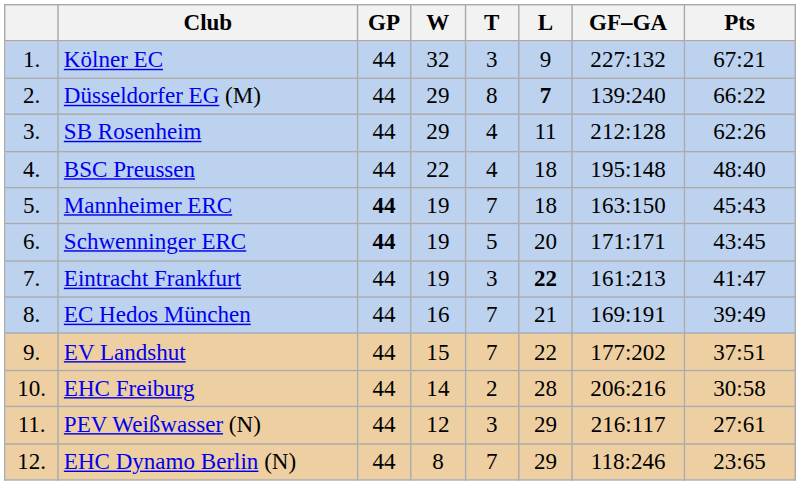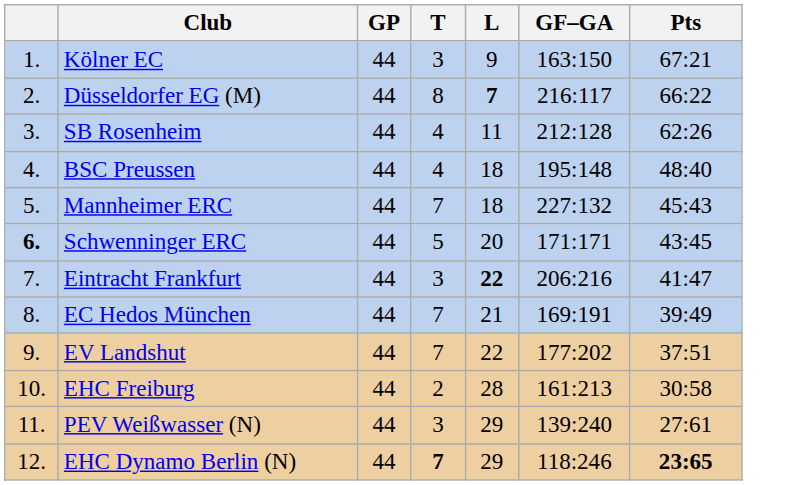 <table class="wikitable">
 <tr>
 <th width="30"></th>
 <th width="200">Club</th>
 <th width="30">GP</th>
-<th width="30">W</th>
 <th width="30">T</th>
 <th width="30">L</th>
 <th width="70">GF–GA</th>
 <th width="70">Pts</th>
 </tr>
 <tr bgcolor="#BCD2EE" align="center">
 <td>1.</td>
 <td align="left"><a href='#'>Kölner EC</a></td>
 <td>44</td>
-<td>32</td>
 <td>3</td>
 <td>9</td>
-<td>227:132</td>
+<td>163:150</td>
 <td>67:21</td>
 </tr>
 <tr bgcolor=#BCD2EE align="center">
 <td>2.</td>
 <td align="left"><a href='#'>Düsseldorfer EG</a> (M)</td>
 <td>44</td>
-<td>29</td>
 <td>8</td>
 <td><strong>7</strong></td>
-<td>139:240</td>
+<td>216:117</td>
 <td>66:22</td>
 </tr>
 <tr bgcolor=#BCD2EE align="center">
 <td>3.</td>
 <td align="left"><a href='#'>SB Rosenheim</a></td>
 <td>44</td>
-<td>29</td>
 <td>4</td>
 <td>11</td>
 <td>212:128</td>
 <td>62:26</td>
 </tr>
 <tr bgcolor=#BCD2EE align="center">
 <td>4.</td>
 <td align="left"><a href='#'>BSC Preussen</a></td>
 <td>44</td>
-<td>22</td>
 <td>4</td>
 <td>18</td>
 <td>195:148</td>
 <td>48:40</td>
 </tr>
 <tr bgcolor=#BCD2EE align="center">
 <td>5.</td>
 <td align="left"><a href='#'>Mannheimer ERC</a></td>
-<td><strong>44</strong></td>
-<td>19</td>
+<td>44</td>
 <td>7</td>
 <td>18</td>
-<td>163:150</td>
+<td>227:132</td>
 <td>45:43</td>
 </tr>
 <tr bgcolor=#BCD2EE align="center">
-<td>6.</td>
+<td><strong>6.</strong></td>
 <td align="left"><a href='#'>Schwenninger ERC</a></td>
-<td><strong>44</strong></td>
-<td>19</td>
+<td>44</td>
 <td>5</td>
 <td>20</td>
 <td>171:171</td>
 <td>43:45</td>
 </tr>
 <tr bgcolor=#BCD2EE align="center">
 <td>7.</td>
 <td align="left"><a href='#'>Eintracht Frankfurt</a></td>
 <td>44</td>
-<td>19</td>
 <td>3</td>
 <td><strong>22</strong></td>
-<td>161:213</td>
+<td>206:216</td>
 <td>41:47</td>
 </tr>
 <tr bgcolor=#BCD2EE align="center">
 <td>8.</td>
 <td align="left"><a href='#'>EC Hedos München</a></td>
 <td>44</td>
-<td>16</td>
 <td>7</td>
 <td>21</td>
 <td>169:191</td>
 <td>39:49</td>
 </tr>
 <tr bgcolor=#EECFA1 align="center">
 <td>9.</td>
 <td align="left"><a href='#'>EV Landshut</a></td>
 <td>44</td>
-<td>15</td>
 <td>7</td>
 <td>22</td>
 <td>177:202</td>
 <td>37:51</td>
 </tr>
 <tr bgcolor=#EECFA1 align="center">
 <td>10.</td>
 <td align="left"><a href='#'>EHC Freiburg</a></td>
 <td>44</td>
-<td>14</td>
 <td>2</td>
 <td>28</td>
-<td>206:216</td>
+<td>161:213</td>
 <td>30:58</td>
 </tr>
 <tr bgcolor=#EECFA1 align="center">
 <td>11.</td>
 <td align="left"><a href='#'>PEV Weißwasser</a> (N)</td>
 <td>44</td>
-<td>12</td>
 <td>3</td>
 <td>29</td>
-<td>216:117</td>
+<td>139:240</td>
 <td>27:61</td>
 </tr>
 <tr bgcolor=#EECFA1 align="center">
 <td>12.</td>
 <td align="left"><a href='#'>EHC Dynamo Berlin</a> (N)</td>
 <td>44</td>
-<td>8</td>
-<td>7</td>
+<td><strong>7</strong></td>
 <td>29</td>
 <td>118:246</td>
-<td>23:65</td>
+<td><strong>23:65</strong></td>
 </tr>
 </table>
